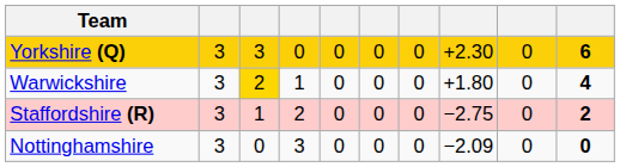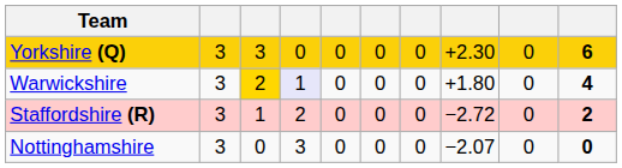 <table class="wikitable" style="text-align:center">
 <tr>
 <th width="150">Team</th>
 <th width="25"></th>
 <th width="25"></th>
 <th width="25"></th>
 <th width="25"></th>
 <th width="25"></th>
 <th width="25"></th>
 <th width="40"></th>
 <th width="40"></th>
 <th width="40"></th>
 </tr>
 <tr style="background:#fbd009">
 <td style="text-align:left"><a href='#'>Yorkshire</a> <strong>(Q)</strong></td>
 <td>3</td>
 <td>3</td>
 <td>0</td>
 <td>0</td>
 <td>0</td>
 <td>0</td>
 <td>+2.30</td>
 <td>0</td>
 <td><strong>6</strong></td>
 </tr>
 <tr>
 <td style="text-align:left"><a href='#'>Warwickshire</a></td>
 <td>3</td>
 <td style="background: gold;">2</td>
-<td>1</td>
+<td style="background: lavender;">1</td>
 <td>0</td>
 <td>0</td>
 <td>0</td>
 <td>+1.80</td>
 <td>0</td>
 <td><strong>4</strong></td>
 </tr>
 <tr style="background:#ffcccc">
 <td style="text-align:left"><a href='#'>Staffordshire</a> <strong>(R)</strong></td>
 <td>3</td>
 <td>1</td>
 <td>2</td>
 <td>0</td>
 <td>0</td>
 <td>0</td>
-<td>−2.75</td>
+<td>−2.72</td>
 <td>0</td>
 <td><strong>2</strong></td>
 </tr>
 <tr>
 <td style="text-align:left"><a href='#'>Nottinghamshire</a></td>
 <td>3</td>
 <td>0</td>
 <td>3</td>
 <td>0</td>
 <td>0</td>
 <td>0</td>
-<td>−2.09</td>
+<td>−2.07</td>
 <td>0</td>
 <td><strong>0</strong></td>
 </tr>
 </table>
